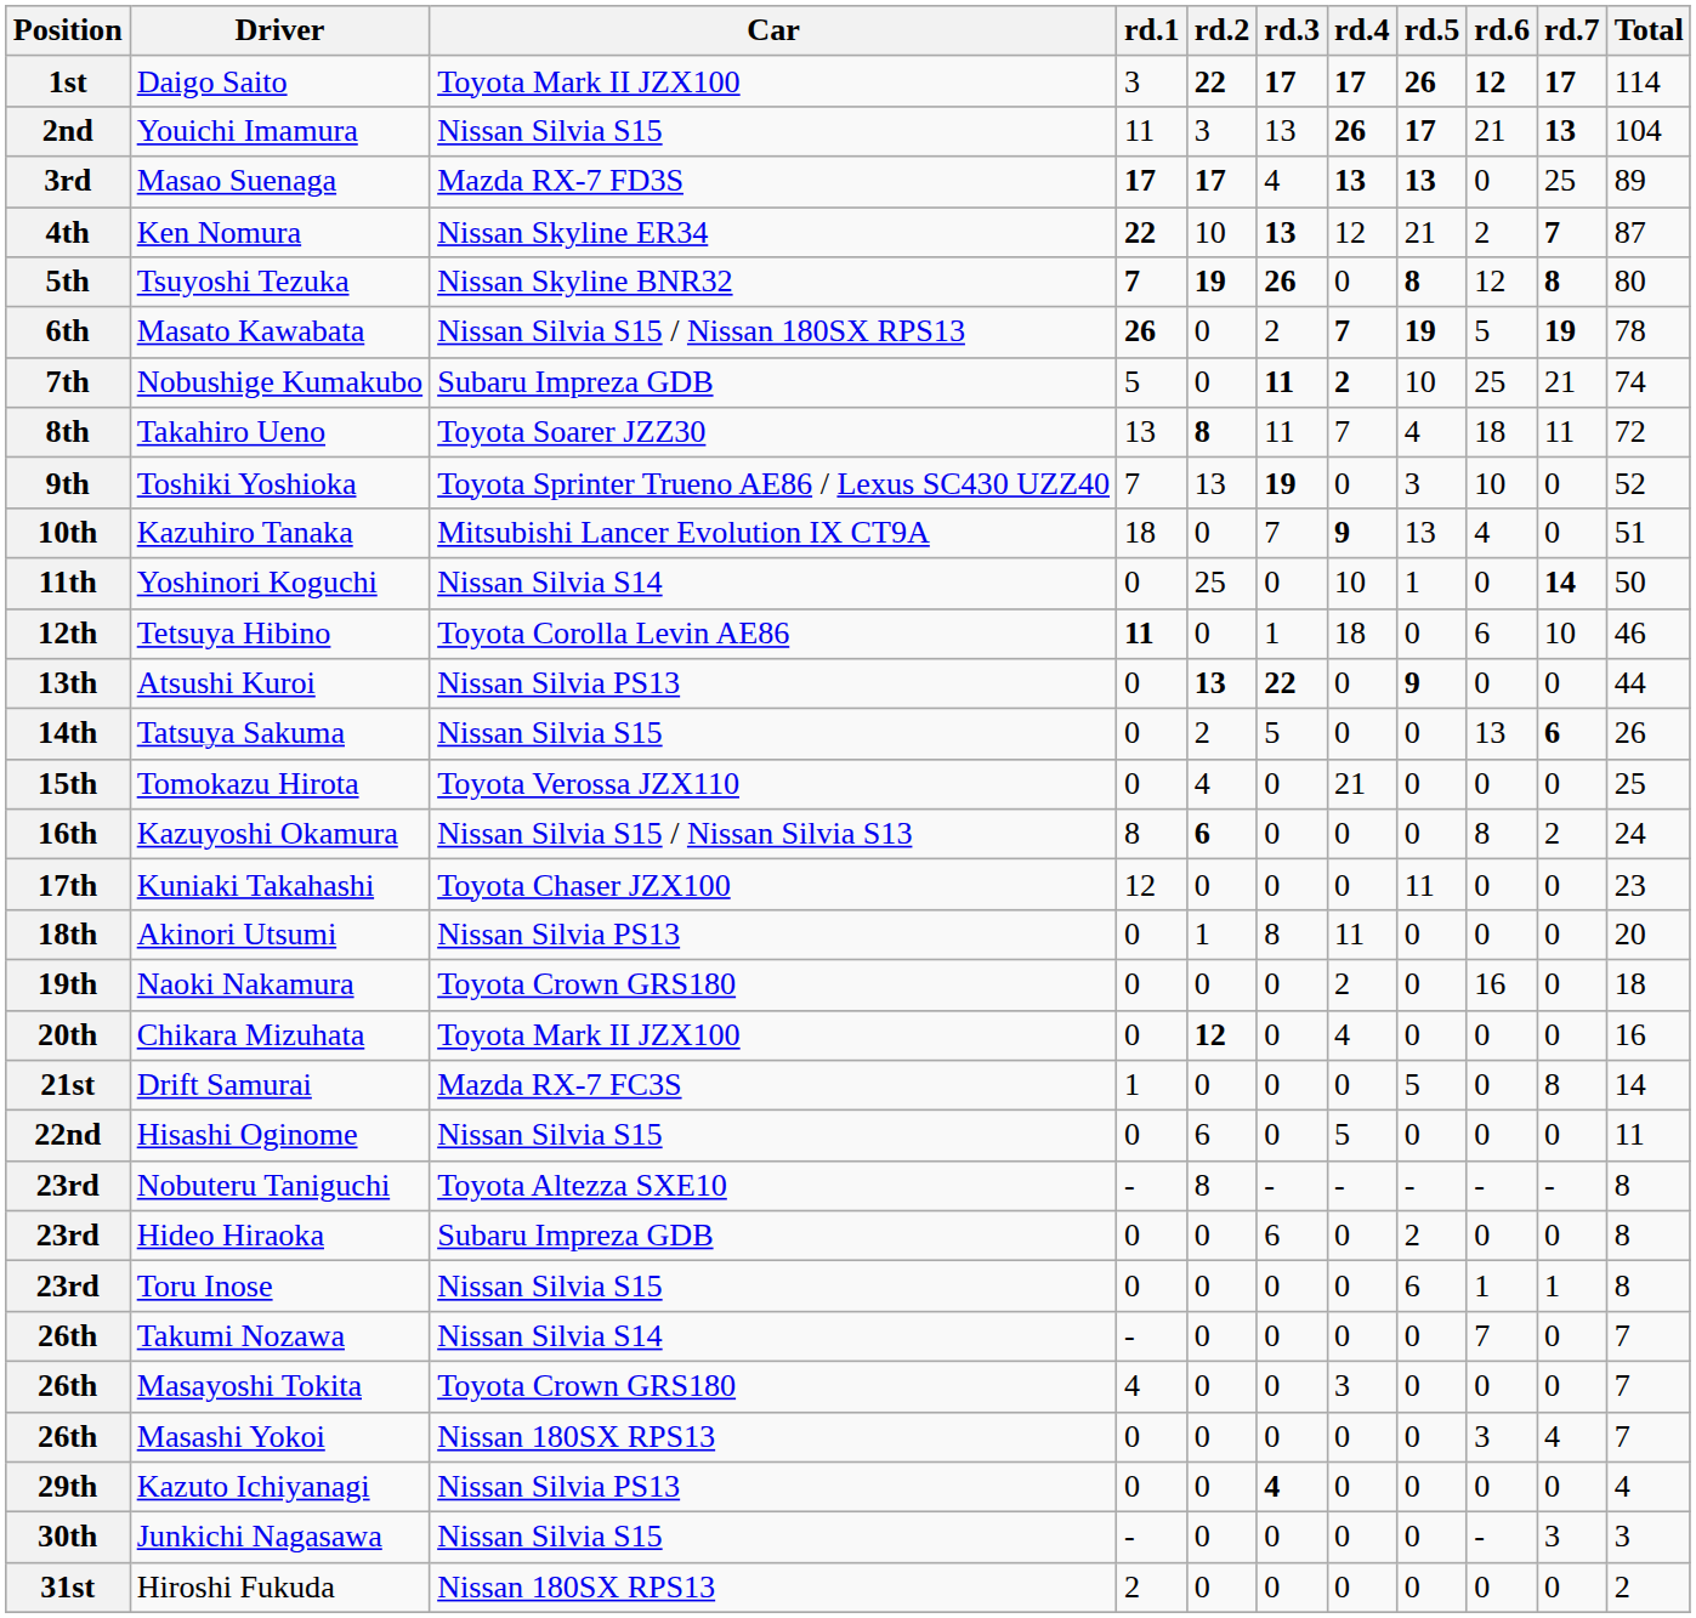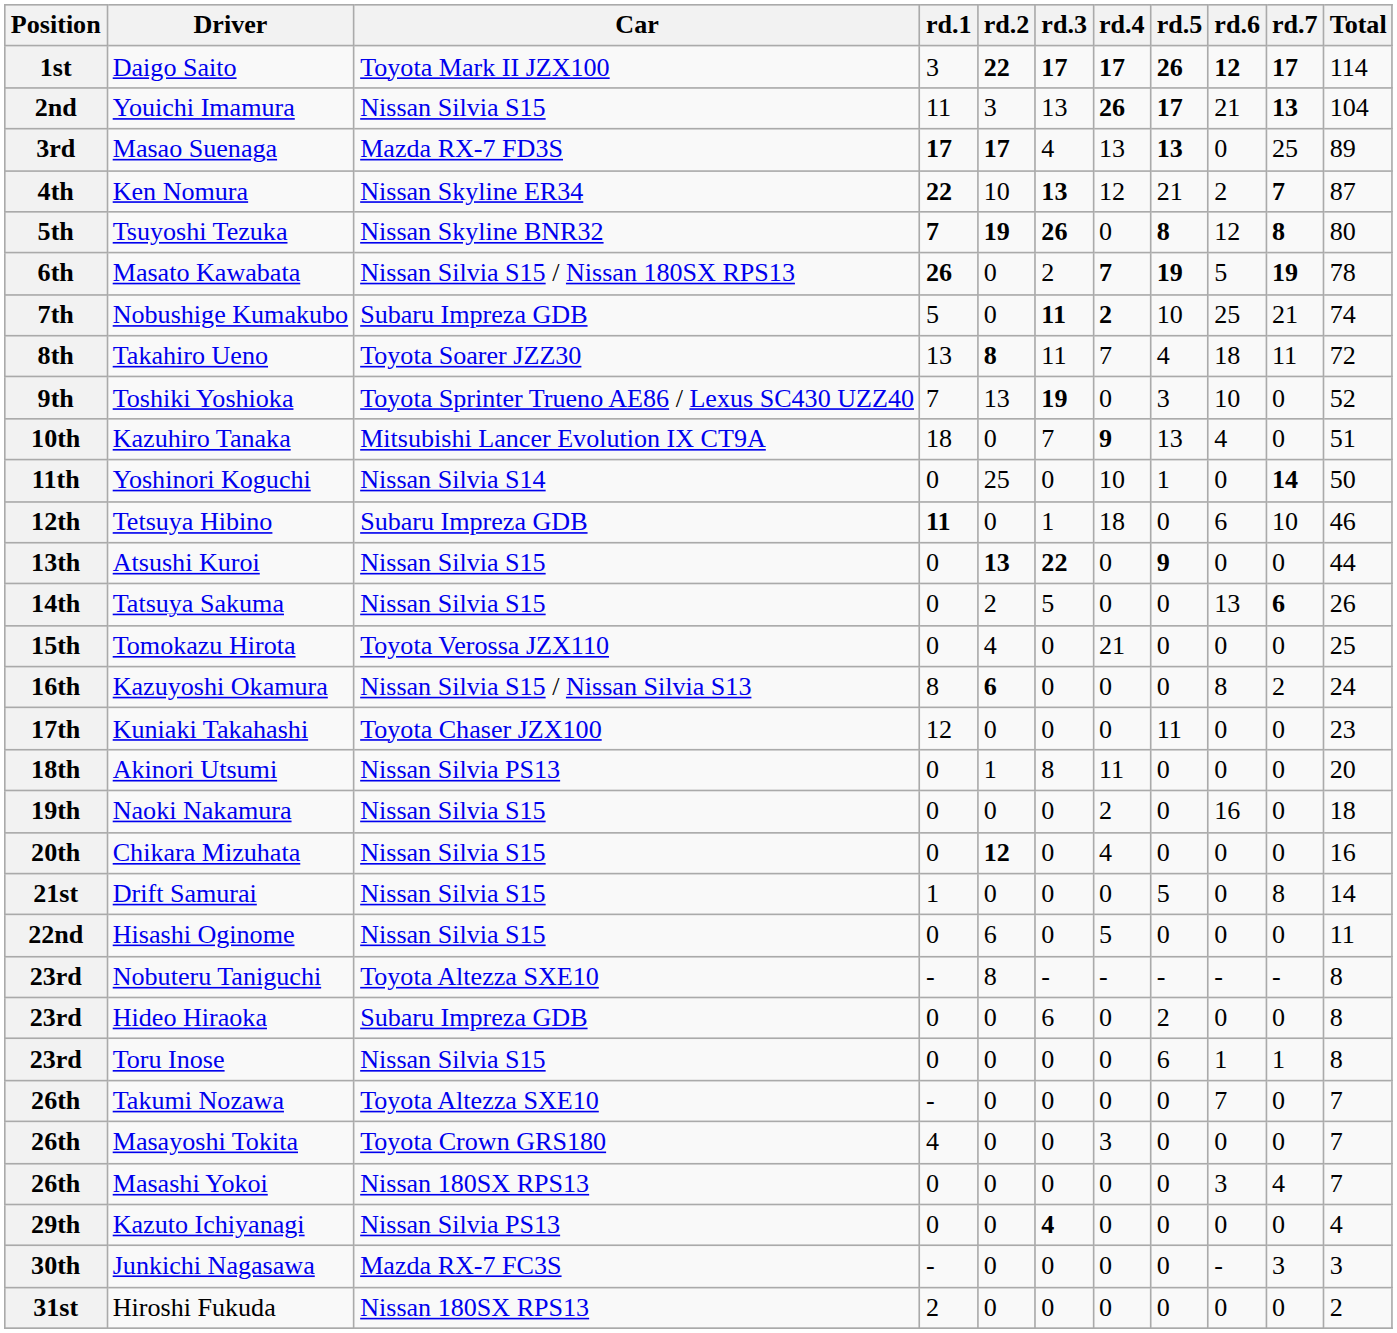 <table class="wikitable">
 <tr>
 <th>Position</th>
 <th>Driver</th>
 <th>Car</th>
 <th>rd.1</th>
 <th>rd.2</th>
 <th>rd.3</th>
 <th>rd.4</th>
 <th>rd.5</th>
 <th>rd.6</th>
 <th>rd.7</th>
 <th>Total</th>
 </tr>
 <tr>
 <th>1st</th>
 <td><a href='#'>Daigo Saito</a></td>
 <td><a href='#'>Toyota Mark II JZX100</a></td>
 <td>3</td>
 <td><strong><span>22</span></strong></td>
 <td><strong><span>17</span></strong></td>
 <td><strong><span>17</span></strong></td>
 <td><strong><span>26</span></strong></td>
 <td><strong><span>12</span></strong></td>
 <td><strong><span>17</span></strong></td>
 <td>114</td>
 </tr>
 <tr>
 <th>2nd</th>
 <td><a href='#'>Youichi Imamura</a></td>
 <td><a href='#'>Nissan Silvia S15</a></td>
 <td>11</td>
 <td>3</td>
 <td>13</td>
 <td><strong><span>26</span></strong></td>
 <td><strong><span>17</span></strong></td>
 <td>21</td>
 <td><strong><span>13</span></strong></td>
 <td>104</td>
 </tr>
 <tr>
 <th>3rd</th>
 <td><a href='#'>Masao Suenaga</a></td>
 <td><a href='#'>Mazda RX-7 FD3S</a></td>
 <td><strong><span>17</span></strong></td>
 <td><strong><span>17</span></strong></td>
 <td>4</td>
-<td><strong>13</strong></td>
+<td>13</td>
 <td><strong><span>13</span></strong></td>
 <td>0</td>
 <td>25</td>
 <td>89</td>
 </tr>
 <tr>
 <th>4th</th>
 <td><a href='#'>Ken Nomura</a></td>
 <td><a href='#'>Nissan Skyline ER34</a></td>
 <td><strong><span>22</span></strong></td>
 <td>10</td>
 <td><strong><span>13</span></strong></td>
 <td>12</td>
 <td>21</td>
 <td>2</td>
 <td><strong><span>7</span></strong></td>
 <td>87</td>
 </tr>
 <tr>
 <th>5th</th>
 <td><a href='#'>Tsuyoshi Tezuka</a></td>
 <td><a href='#'>Nissan Skyline BNR32</a></td>
 <td><strong><span>7</span></strong></td>
 <td><strong><span>19</span></strong></td>
 <td><strong><span>26</span></strong></td>
 <td>0</td>
 <td><strong><span>8</span></strong></td>
 <td>12</td>
 <td><strong><span>8</span></strong></td>
 <td>80</td>
 </tr>
 <tr>
 <th>6th</th>
 <td><a href='#'>Masato Kawabata</a></td>
 <td><a href='#'>Nissan Silvia S15</a> / <a href='#'>Nissan 180SX RPS13</a></td>
 <td><strong><span>26</span></strong></td>
 <td>0</td>
 <td>2</td>
 <td><strong><span>7</span></strong></td>
 <td><strong><span>19</span></strong></td>
 <td>5</td>
 <td><strong><span>19</span></strong></td>
 <td>78</td>
 </tr>
 <tr>
 <th>7th</th>
 <td><a href='#'>Nobushige Kumakubo</a></td>
 <td><a href='#'>Subaru Impreza GDB</a></td>
 <td>5</td>
 <td>0</td>
 <td><strong><span>11</span></strong></td>
 <td><strong><span>2</span></strong></td>
 <td>10</td>
 <td>25</td>
 <td>21</td>
 <td>74</td>
 </tr>
 <tr>
 <th>8th</th>
 <td><a href='#'>Takahiro Ueno</a></td>
 <td><a href='#'>Toyota Soarer JZZ30</a></td>
 <td>13</td>
 <td><strong><span>8</span></strong></td>
 <td>11</td>
 <td>7</td>
 <td>4</td>
 <td>18</td>
 <td>11</td>
 <td>72</td>
 </tr>
 <tr>
 <th>9th</th>
 <td><a href='#'>Toshiki Yoshioka</a></td>
 <td><a href='#'>Toyota Sprinter Trueno AE86</a> / <a href='#'>Lexus SC430 UZZ40</a></td>
 <td>7</td>
 <td>13</td>
 <td><strong><span>19</span></strong></td>
 <td>0</td>
 <td>3</td>
 <td>10</td>
 <td>0</td>
 <td>52</td>
 </tr>
 <tr>
 <th>10th</th>
 <td><a href='#'>Kazuhiro Tanaka</a></td>
 <td><a href='#'>Mitsubishi Lancer Evolution IX CT9A</a></td>
 <td>18</td>
 <td>0</td>
 <td>7</td>
 <td><strong><span>9</span></strong></td>
 <td>13</td>
 <td>4</td>
 <td>0</td>
 <td>51</td>
 </tr>
 <tr>
 <th>11th</th>
 <td><a href='#'>Yoshinori Koguchi</a></td>
 <td><a href='#'>Nissan Silvia S14</a></td>
 <td>0</td>
 <td>25</td>
 <td>0</td>
 <td>10</td>
 <td>1</td>
 <td>0</td>
 <td><strong><span>14</span></strong></td>
 <td>50</td>
 </tr>
 <tr>
 <th>12th</th>
 <td><a href='#'>Tetsuya Hibino</a></td>
-<td><a href='#'>Toyota Corolla Levin AE86</a></td>
+<td><a href='#'>Subaru Impreza GDB</a></td>
 <td><strong><span>11</span></strong></td>
 <td>0</td>
 <td>1</td>
 <td>18</td>
 <td>0</td>
 <td>6</td>
 <td>10</td>
 <td>46</td>
 </tr>
 <tr>
 <th>13th</th>
 <td><a href='#'>Atsushi Kuroi</a></td>
-<td><a href='#'>Nissan Silvia PS13</a></td>
+<td><a href='#'>Nissan Silvia S15</a></td>
 <td>0</td>
 <td><strong><span>13</span></strong></td>
 <td><strong><span>22</span></strong></td>
 <td>0</td>
 <td><strong><span>9</span></strong></td>
 <td>0</td>
 <td>0</td>
 <td>44</td>
 </tr>
 <tr>
 <th>14th</th>
 <td><a href='#'>Tatsuya Sakuma</a></td>
 <td><a href='#'>Nissan Silvia S15</a></td>
 <td>0</td>
 <td>2</td>
 <td>5</td>
 <td>0</td>
 <td>0</td>
 <td>13</td>
 <td><strong><span>6</span></strong></td>
 <td>26</td>
 </tr>
 <tr>
 <th>15th</th>
 <td><a href='#'>Tomokazu Hirota</a></td>
 <td><a href='#'>Toyota Verossa JZX110</a></td>
 <td>0</td>
 <td>4</td>
 <td>0</td>
 <td>21</td>
 <td>0</td>
 <td>0</td>
 <td>0</td>
 <td>25</td>
 </tr>
 <tr>
 <th>16th</th>
 <td><a href='#'>Kazuyoshi Okamura</a></td>
 <td><a href='#'>Nissan Silvia S15</a> / <a href='#'>Nissan Silvia S13</a></td>
 <td>8</td>
 <td><strong><span>6</span></strong></td>
 <td>0</td>
 <td>0</td>
 <td>0</td>
 <td>8</td>
 <td>2</td>
 <td>24</td>
 </tr>
 <tr>
 <th>17th</th>
 <td><a href='#'>Kuniaki Takahashi</a></td>
 <td><a href='#'>Toyota Chaser JZX100</a></td>
 <td>12</td>
 <td>0</td>
 <td>0</td>
 <td>0</td>
 <td>11</td>
 <td>0</td>
 <td>0</td>
 <td>23</td>
 </tr>
 <tr>
 <th>18th</th>
 <td><a href='#'>Akinori Utsumi</a></td>
 <td><a href='#'>Nissan Silvia PS13</a></td>
 <td>0</td>
 <td>1</td>
 <td>8</td>
 <td>11</td>
 <td>0</td>
 <td>0</td>
 <td>0</td>
 <td>20</td>
 </tr>
 <tr>
 <th>19th</th>
 <td><a href='#'>Naoki Nakamura</a></td>
-<td><a href='#'>Toyota Crown GRS180</a></td>
+<td><a href='#'>Nissan Silvia S15</a></td>
 <td>0</td>
 <td>0</td>
 <td>0</td>
 <td>2</td>
 <td>0</td>
 <td>16</td>
 <td>0</td>
 <td>18</td>
 </tr>
 <tr>
 <th>20th</th>
 <td><a href='#'>Chikara Mizuhata</a></td>
-<td><a href='#'>Toyota Mark II JZX100</a></td>
+<td><a href='#'>Nissan Silvia S15</a></td>
 <td>0</td>
 <td><strong><span>12</span></strong></td>
 <td>0</td>
 <td>4</td>
 <td>0</td>
 <td>0</td>
 <td>0</td>
 <td>16</td>
 </tr>
 <tr>
 <th>21st</th>
 <td><a href='#'>Drift Samurai</a></td>
-<td><a href='#'>Mazda RX-7 FC3S</a></td>
+<td><a href='#'>Nissan Silvia S15</a></td>
 <td>1</td>
 <td>0</td>
 <td>0</td>
 <td>0</td>
 <td>5</td>
 <td>0</td>
 <td>8</td>
 <td>14</td>
 </tr>
 <tr>
 <th>22nd</th>
 <td><a href='#'>Hisashi Oginome</a></td>
 <td><a href='#'>Nissan Silvia S15</a></td>
 <td>0</td>
 <td>6</td>
 <td>0</td>
 <td>5</td>
 <td>0</td>
 <td>0</td>
 <td>0</td>
 <td>11</td>
 </tr>
 <tr>
 <th>23rd</th>
 <td><a href='#'>Nobuteru Taniguchi</a></td>
 <td><a href='#'>Toyota Altezza SXE10</a></td>
 <td>-</td>
 <td>8</td>
 <td>-</td>
 <td>-</td>
 <td>-</td>
 <td>-</td>
 <td>-</td>
 <td>8</td>
 </tr>
 <tr>
 <th>23rd</th>
 <td><a href='#'>Hideo Hiraoka</a></td>
 <td><a href='#'>Subaru Impreza GDB</a></td>
 <td>0</td>
 <td>0</td>
 <td>6</td>
 <td>0</td>
 <td>2</td>
 <td>0</td>
 <td>0</td>
 <td>8</td>
 </tr>
 <tr>
 <th>23rd</th>
 <td><a href='#'>Toru Inose</a></td>
 <td><a href='#'>Nissan Silvia S15</a></td>
 <td>0</td>
 <td>0</td>
 <td>0</td>
 <td>0</td>
 <td>6</td>
 <td>1</td>
 <td>1</td>
 <td>8</td>
 </tr>
 <tr>
 <th>26th</th>
 <td><a href='#'>Takumi Nozawa</a></td>
-<td><a href='#'>Nissan Silvia S14</a></td>
+<td><a href='#'>Toyota Altezza SXE10</a></td>
 <td>-</td>
 <td>0</td>
 <td>0</td>
 <td>0</td>
 <td>0</td>
 <td>7</td>
 <td>0</td>
 <td>7</td>
 </tr>
 <tr>
 <th>26th</th>
 <td><a href='#'>Masayoshi Tokita</a></td>
 <td><a href='#'>Toyota Crown GRS180</a></td>
 <td>4</td>
 <td>0</td>
 <td>0</td>
 <td>3</td>
 <td>0</td>
 <td>0</td>
 <td>0</td>
 <td>7</td>
 </tr>
 <tr>
 <th>26th</th>
 <td><a href='#'>Masashi Yokoi</a></td>
 <td><a href='#'>Nissan 180SX RPS13</a></td>
 <td>0</td>
 <td>0</td>
 <td>0</td>
 <td>0</td>
 <td>0</td>
 <td>3</td>
 <td>4</td>
 <td>7</td>
 </tr>
 <tr>
 <th>29th</th>
 <td><a href='#'>Kazuto Ichiyanagi</a></td>
 <td><a href='#'>Nissan Silvia PS13</a></td>
 <td>0</td>
 <td>0</td>
 <td><strong><span>4</span></strong></td>
 <td>0</td>
 <td>0</td>
 <td>0</td>
 <td>0</td>
 <td>4</td>
 </tr>
 <tr>
 <th>30th</th>
 <td><a href='#'>Junkichi Nagasawa</a></td>
-<td><a href='#'>Nissan Silvia S15</a></td>
+<td><a href='#'>Mazda RX-7 FC3S</a></td>
 <td>-</td>
 <td>0</td>
 <td>0</td>
 <td>0</td>
 <td>0</td>
 <td>-</td>
 <td>3</td>
 <td>3</td>
 </tr>
 <tr>
 <th>31st</th>
 <td>Hiroshi Fukuda</td>
 <td><a href='#'>Nissan 180SX RPS13</a></td>
 <td>2</td>
 <td>0</td>
 <td>0</td>
 <td>0</td>
 <td>0</td>
 <td>0</td>
 <td>0</td>
 <td>2</td>
 </tr>
 <tr>
 </tr>
 </table>
